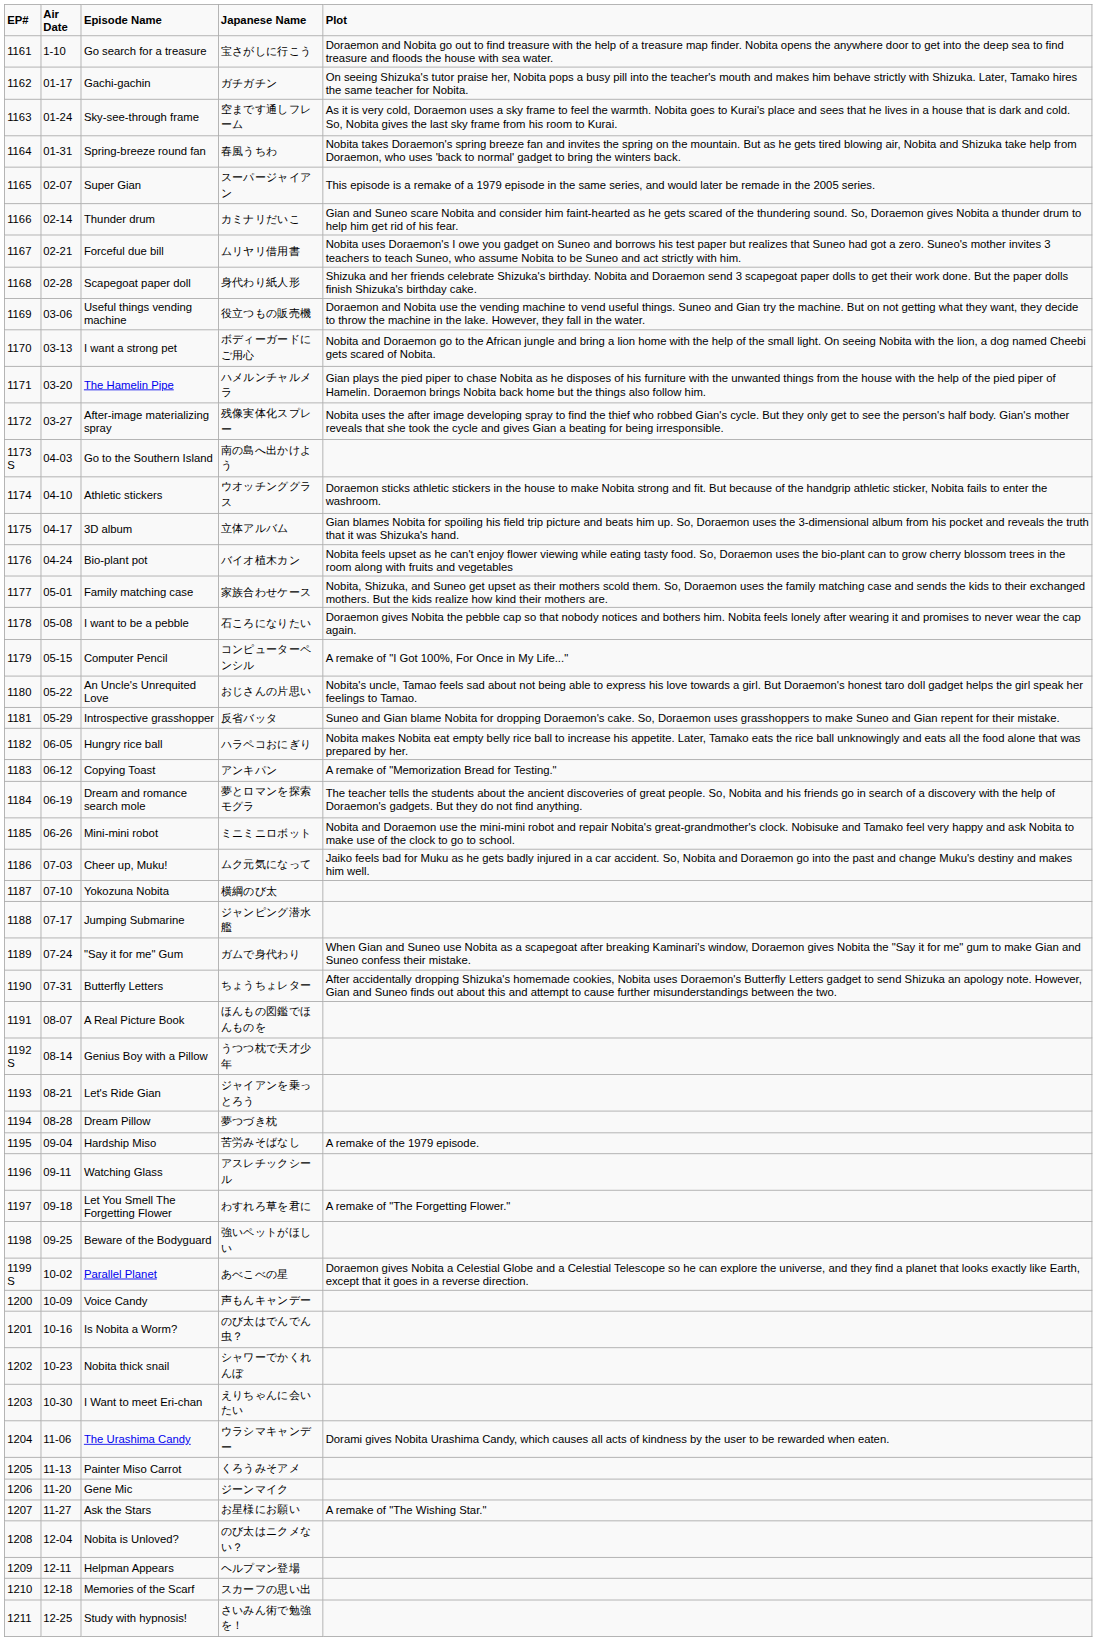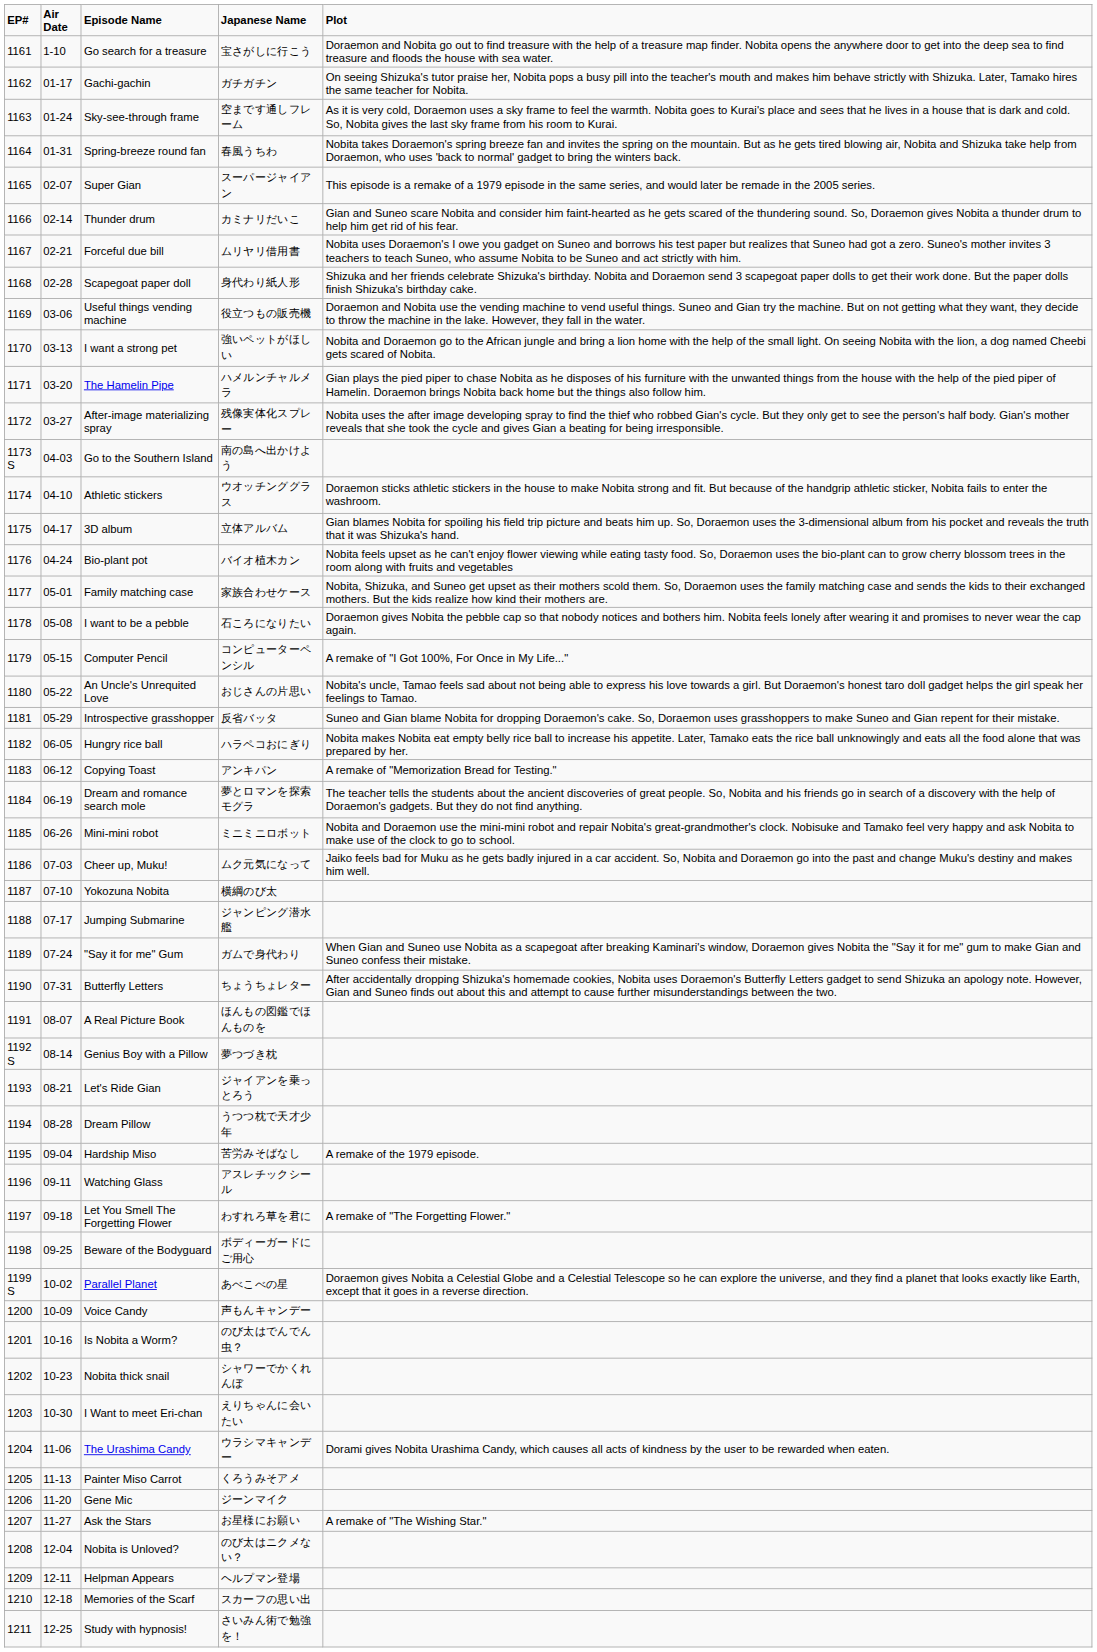 <table class="wikitable" style="font-size:small;">
 <tr>
 <td><strong>EP#</strong></td>
 <td><strong>Air Date</strong></td>
 <td><strong>Episode Name</strong></td>
 <td><strong>Japanese Name</strong></td>
 <td><strong>Plot</strong></td>
 </tr>
 <tr>
 <td>1161</td>
 <td>1-10</td>
 <td>Go search for a treasure</td>
 <td>宝さがしに行こう</td>
 <td>Doraemon and Nobita go out to find treasure with the help of a treasure map finder. Nobita opens the anywhere door to get into the deep sea to find treasure and floods the house with sea water.</td>
 </tr>
 <tr>
 <td>1162</td>
 <td>01-17</td>
 <td>Gachi-gachin</td>
 <td>ガチガチン</td>
 <td>On seeing Shizuka's tutor praise her, Nobita pops a busy pill into the teacher's mouth and makes him behave strictly with Shizuka. Later, Tamako hires the same teacher for Nobita.</td>
 </tr>
 <tr>
 <td>1163</td>
 <td>01-24</td>
 <td>Sky-see-through frame</td>
 <td>空まです通しフレーム</td>
 <td>As it is very cold, Doraemon uses a sky frame to feel the warmth. Nobita goes to Kurai's place and sees that he lives in a house that is dark and cold. So, Nobita gives the last sky frame from his room to Kurai.</td>
 </tr>
 <tr>
 <td>1164</td>
 <td>01-31</td>
 <td>Spring-breeze round fan</td>
 <td>春風うちわ</td>
 <td>Nobita takes Doraemon's spring breeze fan and invites the spring on the mountain. But as he gets tired blowing air, Nobita and Shizuka take help from Doraemon, who uses 'back to normal' gadget to bring the winters back.</td>
 </tr>
 <tr>
 <td>1165</td>
 <td>02-07</td>
 <td>Super Gian</td>
 <td>スーパージャイアン</td>
 <td>This episode is a remake of a 1979 episode in the same series, and would later be remade in the 2005 series.</td>
 </tr>
 <tr>
 <td>1166</td>
 <td>02-14</td>
 <td>Thunder drum</td>
 <td>カミナリだいこ</td>
 <td>Gian and Suneo scare Nobita and consider him faint-hearted as he gets scared of the thundering sound. So, Doraemon gives Nobita a thunder drum to help him get rid of his fear.</td>
 </tr>
 <tr>
 <td>1167</td>
 <td>02-21</td>
 <td>Forceful due bill</td>
 <td>ムリヤリ借用書</td>
 <td>Nobita uses Doraemon's I owe you gadget on Suneo and borrows his test paper but realizes that Suneo had got a zero. Suneo's mother invites 3 teachers to teach Suneo, who assume Nobita to be Suneo and act strictly with him.</td>
 </tr>
 <tr>
 <td>1168</td>
 <td>02-28</td>
 <td>Scapegoat paper doll</td>
 <td>身代わり紙人形</td>
 <td>Shizuka and her friends celebrate Shizuka's birthday. Nobita and Doraemon send 3 scapegoat paper dolls to get their work done. But the paper dolls finish Shizuka's birthday cake.</td>
 </tr>
 <tr>
 <td>1169</td>
 <td>03-06</td>
 <td>Useful things vending machine</td>
 <td>役立つもの販売機</td>
 <td>Doraemon and Nobita use the vending machine to vend useful things. Suneo and Gian try the machine. But on not getting what they want, they decide to throw the machine in the lake. However, they fall in the water.</td>
 </tr>
 <tr>
 <td>1170</td>
 <td>03-13</td>
 <td>I want a strong pet</td>
-<td>ボディーガードにご用心</td>
+<td>強いペットがほしい</td>
 <td>Nobita and Doraemon go to the African jungle and bring a lion home with the help of the small light. On seeing Nobita with the lion, a dog named Cheebi gets scared of Nobita.</td>
 </tr>
 <tr>
 <td>1171</td>
 <td>03-20</td>
 <td><a href='#'>The Hamelin Pipe</a></td>
 <td>ハメルンチャルメラ</td>
 <td>Gian plays the pied piper to chase Nobita as he disposes of his furniture with the unwanted things from the house with the help of the pied piper of Hamelin. Doraemon brings Nobita back home but the things also follow him.</td>
 </tr>
 <tr>
 <td>1172</td>
 <td>03-27</td>
 <td>After-image materializing spray</td>
 <td>残像実体化スプレー</td>
 <td>Nobita uses the after image developing spray to find the thief who robbed Gian's cycle. But they only get to see the person's half body. Gian's mother reveals that she took the cycle and gives Gian a beating for being irresponsible.</td>
 </tr>
 <tr>
 <td>1173 S</td>
 <td>04-03</td>
 <td>Go to the Southern Island</td>
 <td>南の島へ出かけよう</td>
 <td></td>
 </tr>
 <tr>
 <td>1174</td>
 <td>04-10</td>
 <td>Athletic stickers</td>
 <td>ウオッチンググラス</td>
 <td>Doraemon sticks athletic stickers in the house to make Nobita strong and fit. But because of the handgrip athletic sticker, Nobita fails to enter the washroom.</td>
 </tr>
 <tr>
 <td>1175</td>
 <td>04-17</td>
 <td>3D album</td>
 <td>立体アルバム</td>
 <td>Gian blames Nobita for spoiling his field trip picture and beats him up. So, Doraemon uses the 3-dimensional album from his pocket and reveals the truth that it was Shizuka's hand.</td>
 </tr>
 <tr>
 <td>1176</td>
 <td>04-24</td>
 <td>Bio-plant pot</td>
 <td>バイオ植木カン</td>
 <td>Nobita feels upset as he can't enjoy flower viewing while eating tasty food. So, Doraemon uses the bio-plant can to grow cherry blossom trees in the room along with fruits and vegetables</td>
 </tr>
 <tr>
 <td>1177</td>
 <td>05-01</td>
 <td>Family matching case</td>
 <td>家族合わせケース</td>
 <td>Nobita, Shizuka, and Suneo get upset as their mothers scold them. So, Doraemon uses the family matching case and sends the kids to their exchanged mothers. But the kids realize how kind their mothers are.</td>
 </tr>
 <tr>
 <td>1178</td>
 <td>05-08</td>
 <td>I want to be a pebble</td>
 <td>石ころになりたい</td>
 <td>Doraemon gives Nobita the pebble cap so that nobody notices and bothers him. Nobita feels lonely after wearing it and promises to never wear the cap again.</td>
 </tr>
 <tr>
 <td>1179</td>
 <td>05-15</td>
 <td>Computer Pencil</td>
 <td>コンピューターペンシル</td>
 <td>A remake of "I Got 100%, For Once in My Life..."</td>
 </tr>
 <tr>
 <td>1180</td>
 <td>05-22</td>
 <td>An Uncle's Unrequited Love</td>
 <td>おじさんの片思い</td>
 <td>Nobita's uncle, Tamao feels sad about not being able to express his love towards a girl. But Doraemon's honest taro doll gadget helps the girl speak her feelings to Tamao.</td>
 </tr>
 <tr>
 <td>1181</td>
 <td>05-29</td>
 <td>Introspective grasshopper</td>
 <td>反省バッタ</td>
 <td>Suneo and Gian blame Nobita for dropping Doraemon's cake. So, Doraemon uses grasshoppers to make Suneo and Gian repent for their mistake.</td>
 </tr>
 <tr>
 <td>1182</td>
 <td>06-05</td>
 <td>Hungry rice ball</td>
 <td>ハラペコおにぎり</td>
 <td>Nobita makes Nobita eat empty belly rice ball to increase his appetite. Later, Tamako eats the rice ball unknowingly and eats all the food alone that was prepared by her.</td>
 </tr>
 <tr>
 <td>1183</td>
 <td>06-12</td>
 <td>Copying Toast</td>
 <td>アンキパン</td>
 <td>A remake of "Memorization Bread for Testing."</td>
 </tr>
 <tr>
 <td>1184</td>
 <td>06-19</td>
 <td>Dream and romance search mole</td>
 <td>夢とロマンを探索モグラ</td>
 <td>The teacher tells the students about the ancient discoveries of great people. So, Nobita and his friends go in search of a discovery with the help of Doraemon's gadgets. But they do not find anything.</td>
 </tr>
 <tr>
 <td>1185</td>
 <td>06-26</td>
 <td>Mini-mini robot</td>
 <td>ミニミニロボット</td>
 <td>Nobita and Doraemon use the mini-mini robot and repair Nobita's great-grandmother's clock. Nobisuke and Tamako feel very happy and ask Nobita to make use of the clock to go to school.</td>
 </tr>
 <tr>
 <td>1186</td>
 <td>07-03</td>
 <td>Cheer up, Muku!</td>
 <td>ムク元気になって</td>
 <td>Jaiko feels bad for Muku as he gets badly injured in a car accident. So, Nobita and Doraemon go into the past and change Muku's destiny and makes him well.</td>
 </tr>
 <tr>
 <td>1187</td>
 <td>07-10</td>
 <td>Yokozuna Nobita</td>
 <td>横綱のび太</td>
 <td></td>
 </tr>
 <tr>
 <td>1188</td>
 <td>07-17</td>
 <td>Jumping Submarine</td>
 <td>ジャンピング潜水艦</td>
 <td></td>
 </tr>
 <tr>
 <td>1189</td>
 <td>07-24</td>
 <td>"Say it for me" Gum</td>
 <td>ガムで身代わり</td>
 <td>When Gian and Suneo use Nobita as a scapegoat after breaking Kaminari's window, Doraemon gives Nobita the "Say it for me" gum to make Gian and Suneo confess their mistake.</td>
 </tr>
 <tr>
 <td>1190</td>
 <td>07-31</td>
 <td>Butterfly Letters</td>
 <td>ちょうちょレター</td>
 <td>After accidentally dropping Shizuka's homemade cookies, Nobita uses Doraemon's Butterfly Letters gadget to send Shizuka an apology note. However, Gian and Suneo finds out about this and attempt to cause further misunderstandings between the two.</td>
 </tr>
 <tr>
 <td>1191</td>
 <td>08-07</td>
 <td>A Real Picture Book</td>
 <td>ほんもの図鑑でほんものを</td>
 <td></td>
 </tr>
 <tr>
 <td>1192 S</td>
 <td>08-14</td>
 <td>Genius Boy with a Pillow</td>
-<td>うつつ枕で天才少年</td>
+<td>夢つづき枕</td>
 <td></td>
 </tr>
 <tr>
 <td>1193</td>
 <td>08-21</td>
 <td>Let's Ride Gian</td>
 <td>ジャイアンを乗っとろう</td>
 <td></td>
 </tr>
 <tr>
 <td>1194</td>
 <td>08-28</td>
 <td>Dream Pillow</td>
-<td>夢つづき枕</td>
+<td>うつつ枕で天才少年</td>
 <td></td>
 </tr>
 <tr>
 <td>1195</td>
 <td>09-04</td>
 <td>Hardship Miso</td>
 <td>苦労みそばなし</td>
 <td>A remake of the 1979 episode.</td>
 </tr>
 <tr>
 <td>1196</td>
 <td>09-11</td>
 <td>Watching Glass</td>
 <td>アスレチックシール</td>
 <td></td>
 </tr>
 <tr>
 <td>1197</td>
 <td>09-18</td>
 <td>Let You Smell The Forgetting Flower</td>
 <td>わすれろ草を君に</td>
 <td>A remake of "The Forgetting Flower."</td>
 </tr>
 <tr>
 <td>1198</td>
 <td>09-25</td>
 <td>Beware of the Bodyguard</td>
-<td>強いペットがほしい</td>
+<td>ボディーガードにご用心</td>
 <td></td>
 </tr>
 <tr>
 <td>1199 S</td>
 <td>10-02</td>
 <td><a href='#'>Parallel Planet</a></td>
 <td>あべこべの星</td>
 <td>Doraemon gives Nobita a Celestial Globe and a Celestial Telescope so he can explore the universe, and they find a planet that looks exactly like Earth, except that it goes in a reverse direction.</td>
 </tr>
 <tr>
 <td>1200</td>
 <td>10-09</td>
 <td Voice Candy (1979 anime)>Voice Candy</td>
 <td>声もんキャンデー</td>
 <td></td>
 </tr>
 <tr>
 <td>1201</td>
 <td>10-16</td>
 <td>Is Nobita a Worm?</td>
 <td>のび太はでんでん虫？</td>
 <td></td>
 </tr>
 <tr>
 <td>1202</td>
 <td>10-23</td>
 <td>Nobita thick snail</td>
 <td>シャワーでかくれんぼ</td>
 <td></td>
 </tr>
 <tr>
 <td>1203</td>
 <td>10-30</td>
 <td>I Want to meet Eri-chan</td>
 <td>えりちゃんに会いたい</td>
 <td></td>
 </tr>
 <tr>
 <td>1204</td>
 <td>11-06</td>
 <td><a href='#'>The Urashima Candy</a></td>
 <td>ウラシマキャンデー</td>
 <td>Dorami gives Nobita Urashima Candy, which causes all acts of kindness by the user to be rewarded when eaten.</td>
 </tr>
 <tr>
 <td>1205</td>
 <td>11-13</td>
 <td>Painter Miso Carrot</td>
 <td>くろうみそアメ</td>
 <td></td>
 </tr>
 <tr>
 <td>1206</td>
 <td>11-20</td>
 <td>Gene Mic</td>
 <td>ジーンマイク</td>
 <td></td>
 </tr>
 <tr>
 <td>1207</td>
 <td>11-27</td>
 <td>Ask the Stars</td>
 <td>お星様にお願い</td>
 <td>A remake of "The Wishing Star."</td>
 </tr>
 <tr>
 <td>1208</td>
 <td>12-04</td>
 <td>Nobita is Unloved?</td>
 <td>のび太はニクメない？</td>
 <td></td>
 </tr>
 <tr>
 <td>1209</td>
 <td>12-11</td>
 <td>Helpman Appears</td>
 <td>ヘルプマン登場</td>
 <td></td>
 </tr>
 <tr>
 <td>1210</td>
 <td>12-18</td>
 <td>Memories of the Scarf</td>
 <td>スカーフの思い出</td>
 <td></td>
 </tr>
 <tr>
 <td>1211</td>
 <td>12-25</td>
 <td>Study with hypnosis!</td>
 <td>さいみん術で勉強を！</td>
 <td></td>
 </tr>
 </table>
